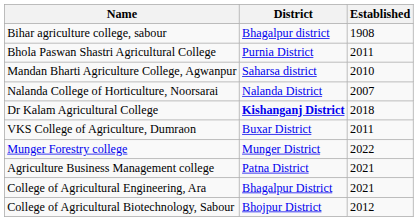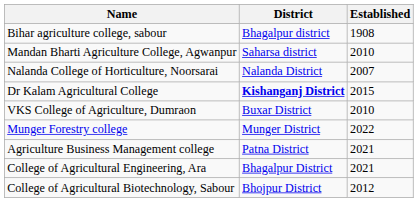 <table class="wikitable sortable">
 <tr>
 <th>Name</th>
 <th>District</th>
 <th>Established</th>
 </tr>
 <tr>
 <td>Bihar agriculture college, sabour</td>
 <td><a href='#'>Bhagalpur district</a></td>
 <td>1908</td>
-</tr>
-<tr>
-<td>Bhola Paswan Shastri Agricultural College</td>
-<td><a href='#'>Purnia District</a></td>
-<td>2011</td>
 </tr>
 <tr>
 <td>Mandan Bharti Agriculture College, Agwanpur</td>
 <td><a href='#'>Saharsa district</a></td>
 <td>2010</td>
 </tr>
 <tr>
 <td>Nalanda College of Horticulture, Noorsarai</td>
 <td><a href='#'>Nalanda District</a></td>
 <td>2007</td>
 </tr>
 <tr>
 <td>Dr Kalam Agricultural College</td>
 <td><strong><a href='#'>Kishanganj District</a></strong></td>
-<td>2018</td>
+<td>2015</td>
 </tr>
 <tr>
 <td Veer Kunwar Singh College of Agriculture>VKS College of Agriculture, Dumraon</td>
 <td><a href='#'>Buxar District</a></td>
-<td>2011</td>
+<td>2010</td>
 </tr>
 <tr>
 <td Munger Forestry College><a href='#'>Munger Forestry college</a></td>
 <td><a href='#'>Munger District</a></td>
 <td>2022</td>
 </tr>
 <tr>
 <td>Agriculture Business Management college</td>
 <td><a href='#'>Patna District</a></td>
 <td>2021</td>
 </tr>
 <tr>
 <td>College of Agricultural Engineering, Ara</td>
 <td><a href='#'>Bhagalpur District</a></td>
 <td>2021</td>
 </tr>
 <tr>
 <td>College of Agricultural Biotechnology, Sabour</td>
 <td><a href='#'>Bhojpur District</a></td>
 <td>2012</td>
 </tr>
 </table>
